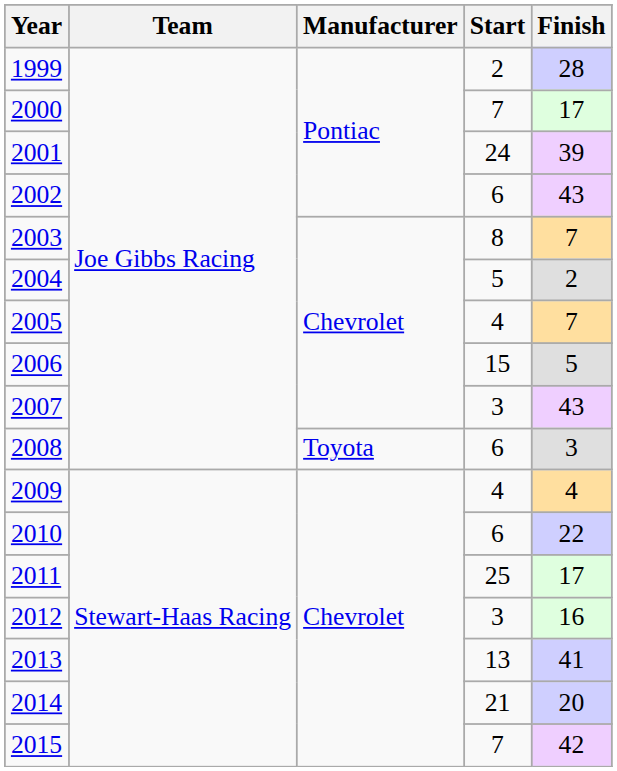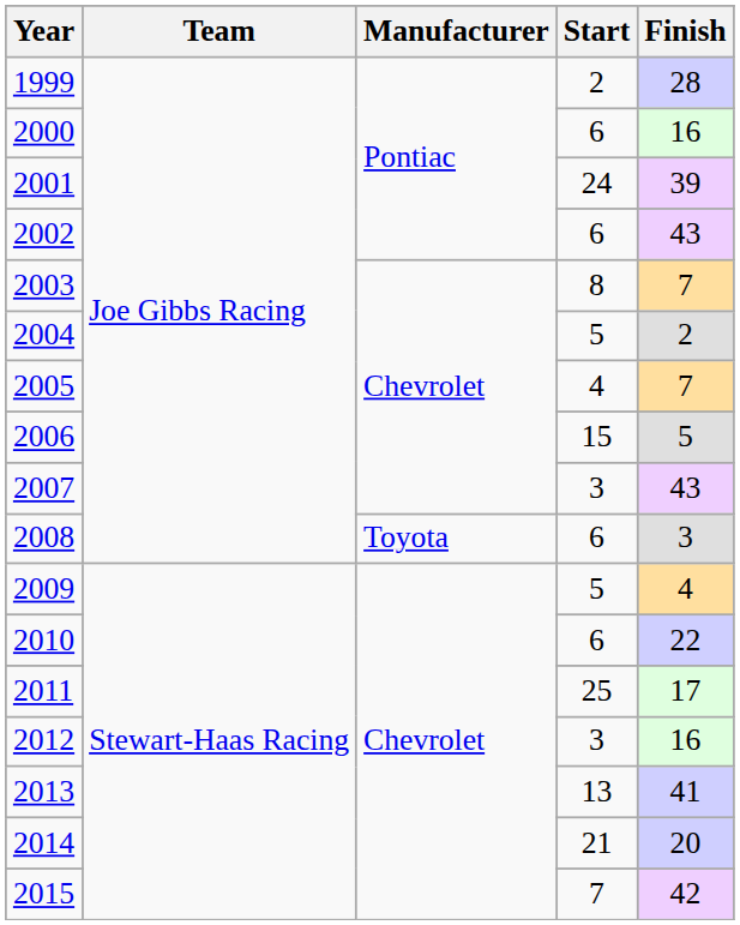 <table class="wikitable" style="font-size: 90%;">
 <tr>
 <th>Year</th>
 <th>Team</th>
 <th>Manufacturer</th>
 <th>Start</th>
 <th>Finish</th>
 </tr>
 <tr>
 <td><a href='#'>1999</a></td>
 <td rowspan=10 nowrap><a href='#'>Joe Gibbs Racing</a></td>
 <td rowspan=4><a href='#'>Pontiac</a></td>
 <td align=center>2</td>
 <td align=center style="background:#CFCFFF;">28</td>
 </tr>
 <tr>
 <td><a href='#'>2000</a></td>
-<td align=center>7</td>
-<td align=center style="background:#DFFFDF;">17</td>
+<td align=center>6</td>
+<td align=center style="background:#DFFFDF;">16</td>
 </tr>
 <tr>
 <td><a href='#'>2001</a></td>
 <td align=center>24</td>
 <td align=center style="background:#EFCFFF;">39</td>
 </tr>
 <tr>
 <td><a href='#'>2002</a></td>
 <td align=center>6</td>
 <td align=center style="background:#EFCFFF;">43</td>
 </tr>
 <tr>
 <td><a href='#'>2003</a></td>
 <td rowspan=5><a href='#'>Chevrolet</a></td>
 <td align=center>8</td>
 <td align=center style="background:#FFDF9F;">7</td>
 </tr>
 <tr>
 <td><a href='#'>2004</a></td>
 <td align=center>5</td>
 <td align=center style="background:#DFDFDF;">2</td>
 </tr>
 <tr>
 <td><a href='#'>2005</a></td>
 <td align=center>4</td>
 <td align=center style="background:#FFDF9F;">7</td>
 </tr>
 <tr>
 <td><a href='#'>2006</a></td>
 <td align=center>15</td>
 <td align=center style="background:#DFDFDF;">5</td>
 </tr>
 <tr>
 <td><a href='#'>2007</a></td>
 <td align=center>3</td>
 <td align=center style="background:#EFCFFF;">43</td>
 </tr>
 <tr>
 <td><a href='#'>2008</a></td>
 <td><a href='#'>Toyota</a></td>
 <td align=center>6</td>
 <td align=center style="background:#DFDFDF;">3</td>
 </tr>
 <tr>
 <td><a href='#'>2009</a></td>
 <td rowspan=7 nowrap><a href='#'>Stewart-Haas Racing</a></td>
 <td rowspan=7><a href='#'>Chevrolet</a></td>
-<td align=center>4</td>
+<td align=center>5</td>
 <td align=center style="background:#FFDF9F;">4</td>
 </tr>
 <tr>
 <td><a href='#'>2010</a></td>
 <td align=center>6</td>
 <td align=center style="background:#CFCFFF;">22</td>
 </tr>
 <tr>
 <td><a href='#'>2011</a></td>
 <td align=center>25</td>
 <td align=center style="background:#DFFFDF;">17</td>
 </tr>
 <tr>
 <td><a href='#'>2012</a></td>
 <td align=center>3</td>
 <td align=center style="background:#DFFFDF;">16</td>
 </tr>
 <tr>
 <td><a href='#'>2013</a></td>
 <td align=center>13</td>
 <td align=center style="background:#CFCFFF;">41</td>
 </tr>
 <tr>
 <td><a href='#'>2014</a></td>
 <td align=center>21</td>
 <td align=center style="background:#CFCFFF;">20</td>
 </tr>
 <tr>
 <td><a href='#'>2015</a></td>
 <td align=center>7</td>
 <td align=center style="background:#EFCFFF;">42</td>
 </tr>
 </table>
